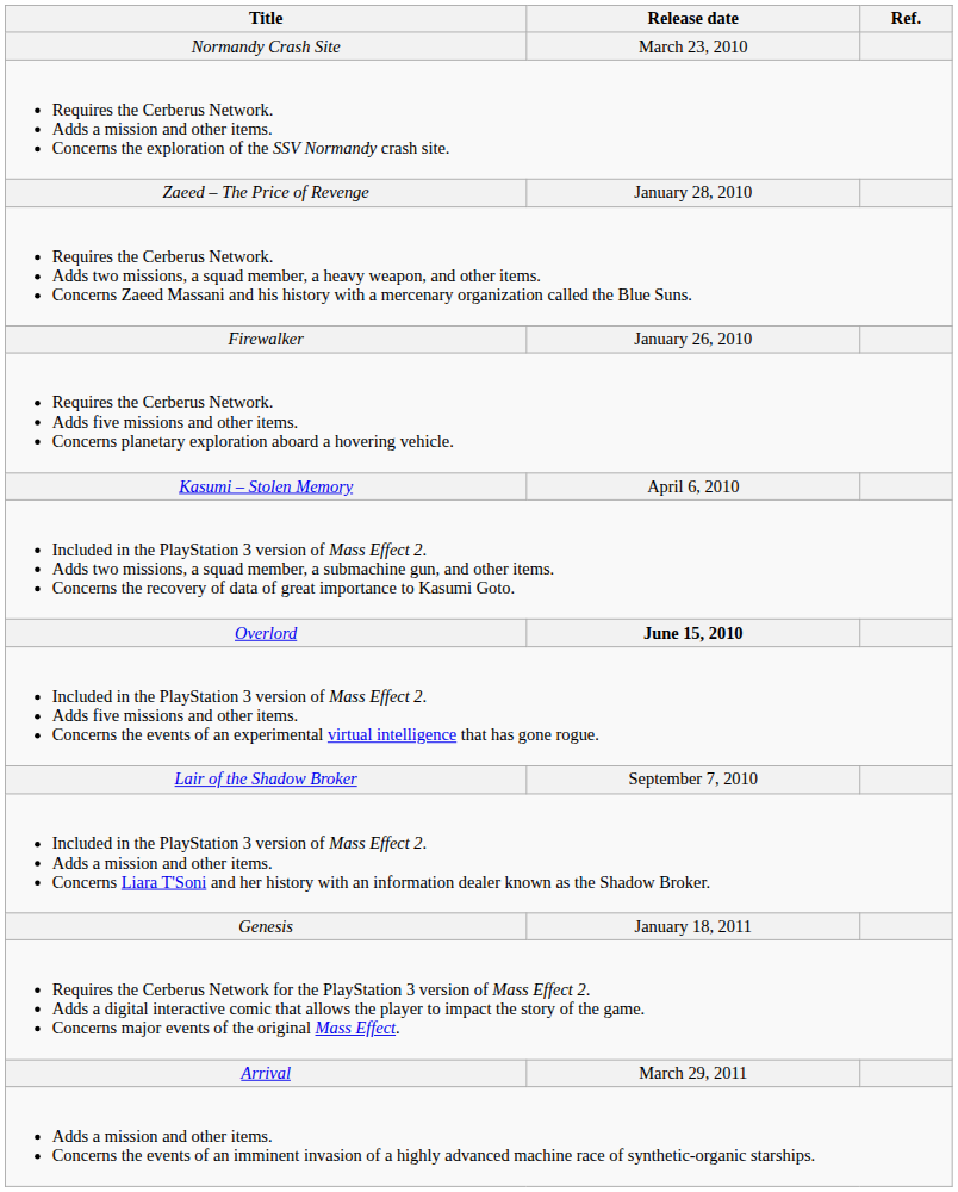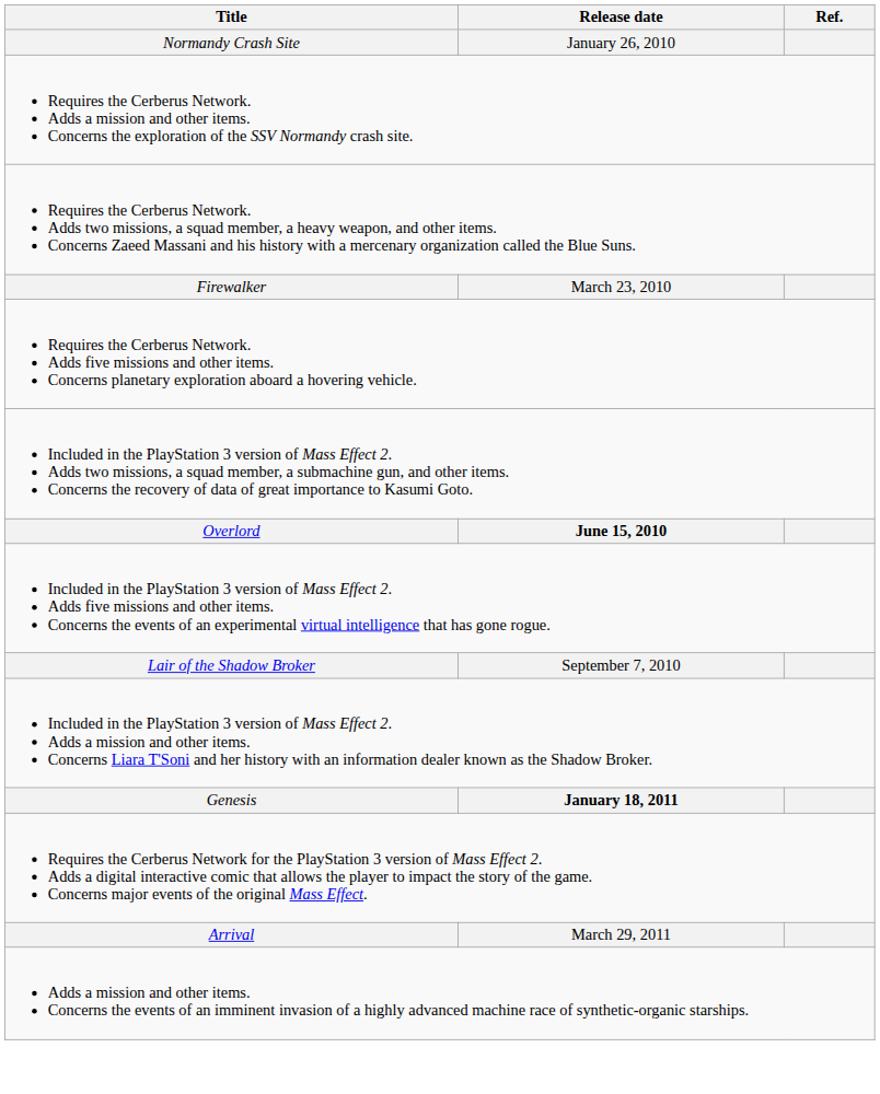 <table class="wikitable" width="100%">
 <tr style="text-align: center;">
 <th scope="col">Title</th>
 <th scope="col">Release date</th>
 <th scope="col" class="unsortable">Ref.</th>
 </tr>
 <tr bgcolor="#F2F2F2" align="center">
 <th scope="row" style="font-weight:normal;"><em>Normandy Crash Site</em></th>
-<td>March 23, 2010</td>
+<td>January 26, 2010</td>
 <td></td>
 </tr>
 <tr>
 <td colspan="3"><br><ul><li>Requires the Cerberus Network.</li><li>Adds a mission and other items.</li><li>Concerns the exploration of the <em>SSV Normandy</em> crash site.</li></ul></td>
-</tr>
-<tr bgcolor="#F2F2F2" align="center">
-<th scope="row" style="font-weight:normal;"><em>Zaeed – The Price of Revenge</em></th>
-<td>January 28, 2010</td>
-<td></td>
 </tr>
 <tr>
 <td colspan="3"><br><ul><li>Requires the Cerberus Network.</li><li>Adds two missions, a squad member, a heavy weapon, and other items.</li><li>Concerns Zaeed Massani and his history with a mercenary organization called the Blue Suns.</li></ul></td>
 </tr>
 <tr bgcolor="#F2F2F2" align="center">
 <th scope="row" style="font-weight:normal;"><em>Firewalker</em></th>
-<td>January 26, 2010</td>
+<td>March 23, 2010</td>
 <td></td>
 </tr>
 <tr>
 <td colspan="3"><br><ul><li>Requires the Cerberus Network.</li><li>Adds five missions and other items.</li><li>Concerns planetary exploration aboard a hovering vehicle.</li></ul></td>
-</tr>
-<tr bgcolor="#F2F2F2" align="center">
-<th scope="row" style="font-weight:normal;"><em><a href='#'>Kasumi – Stolen Memory</a></em></th>
-<td>April 6, 2010</td>
-<td></td>
 </tr>
 <tr>
 <td colspan="3"><br><ul><li>Included in the PlayStation 3 version of <em>Mass Effect 2</em>.</li><li>Adds two missions, a squad member, a submachine gun, and other items.</li><li>Concerns the recovery of data of great importance to Kasumi Goto.</li></ul></td>
 </tr>
 <tr bgcolor="#F2F2F2" align="center">
 <th scope="row" style="font-weight:normal;"><em><a href='#'>Overlord</a></em></th>
 <td><strong>June 15, 2010</strong></td>
 <td></td>
 </tr>
 <tr>
 <td colspan="3"><br><ul><li>Included in the PlayStation 3 version of <em>Mass Effect 2</em>.</li><li>Adds five missions and other items.</li><li>Concerns the events of an experimental <a href='#'>virtual intelligence</a> that has gone rogue.</li></ul></td>
 </tr>
 <tr bgcolor="#F2F2F2" align="center">
 <th scope="row" style="font-weight:normal;"><em><a href='#'>Lair of the Shadow Broker</a></em></th>
 <td>September 7, 2010</td>
 <td></td>
 </tr>
 <tr>
 <td colspan="3"><br><ul><li>Included in the PlayStation 3 version of <em>Mass Effect 2</em>.</li><li>Adds a mission and other items.</li><li>Concerns <a href='#'>Liara T'Soni</a> and her history with an information dealer known as the Shadow Broker.</li></ul></td>
 </tr>
 <tr bgcolor="#F2F2F2" align="center">
 <th scope="row" style="font-weight:normal;"><em>Genesis</em></th>
-<td>January 18, 2011</td>
+<td><strong>January 18, 2011</strong></td>
 <td></td>
 </tr>
 <tr>
 <td colspan="3"><br><ul><li>Requires the Cerberus Network for the PlayStation 3 version of <em>Mass Effect 2</em>.</li><li>Adds a digital interactive comic that allows the player to impact the story of the game.</li><li>Concerns major events of the original <em><a href='#'>Mass Effect</a></em>.</li></ul></td>
 </tr>
 <tr bgcolor="#F2F2F2" align="center">
 <th scope="row" style="font-weight:normal;"><em><a href='#'>Arrival</a></em></th>
 <td>March 29, 2011</td>
 <td></td>
 </tr>
 <tr>
 <td colspan="3"><br><ul><li>Adds a mission and other items.</li><li>Concerns the events of an imminent invasion of a highly advanced machine race of synthetic-organic starships.</li></ul></td>
 </tr>
 </table>
